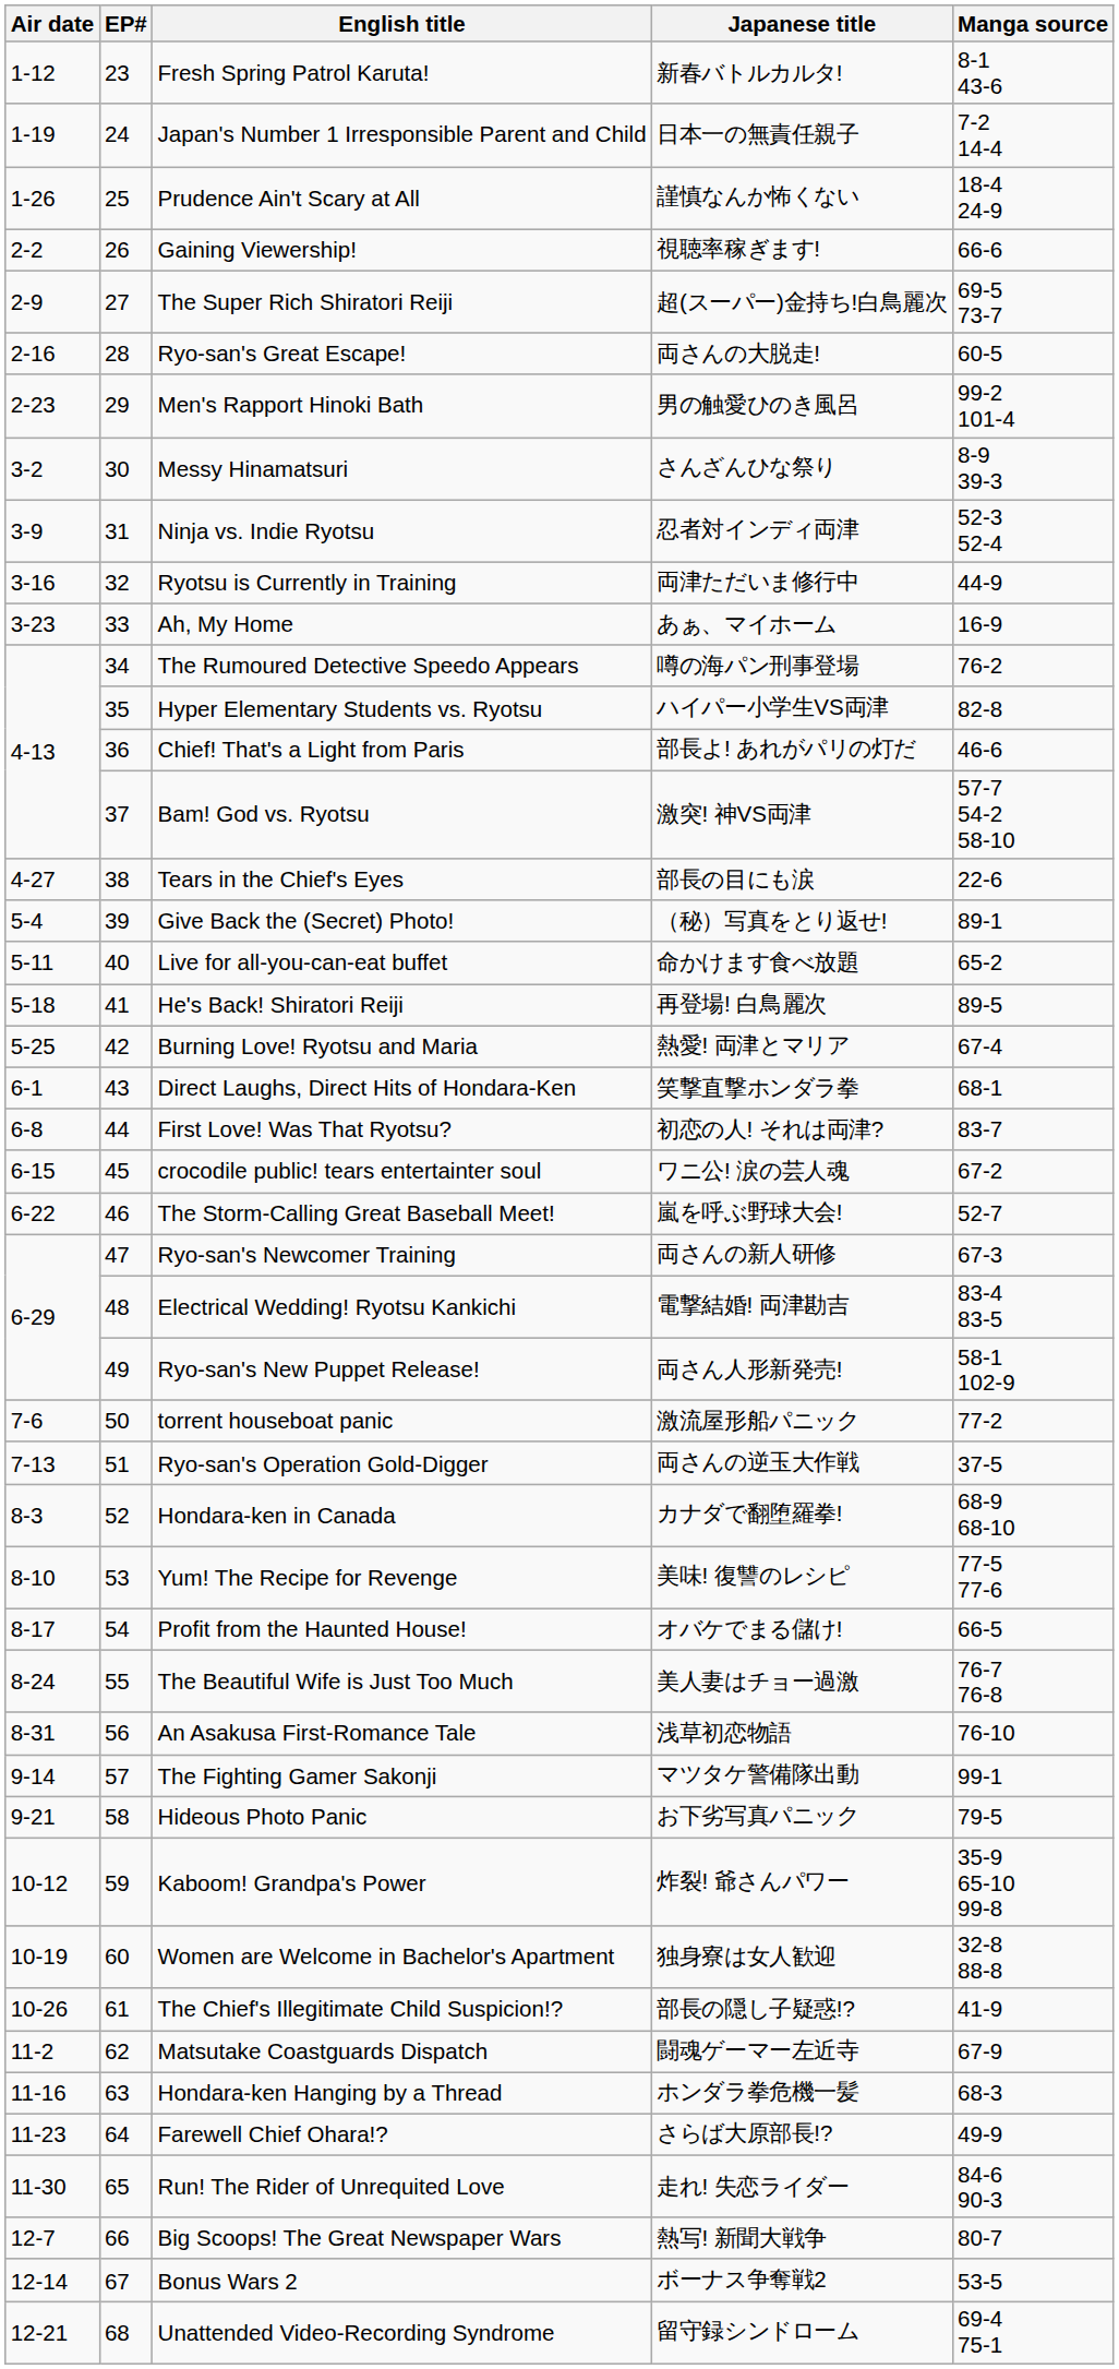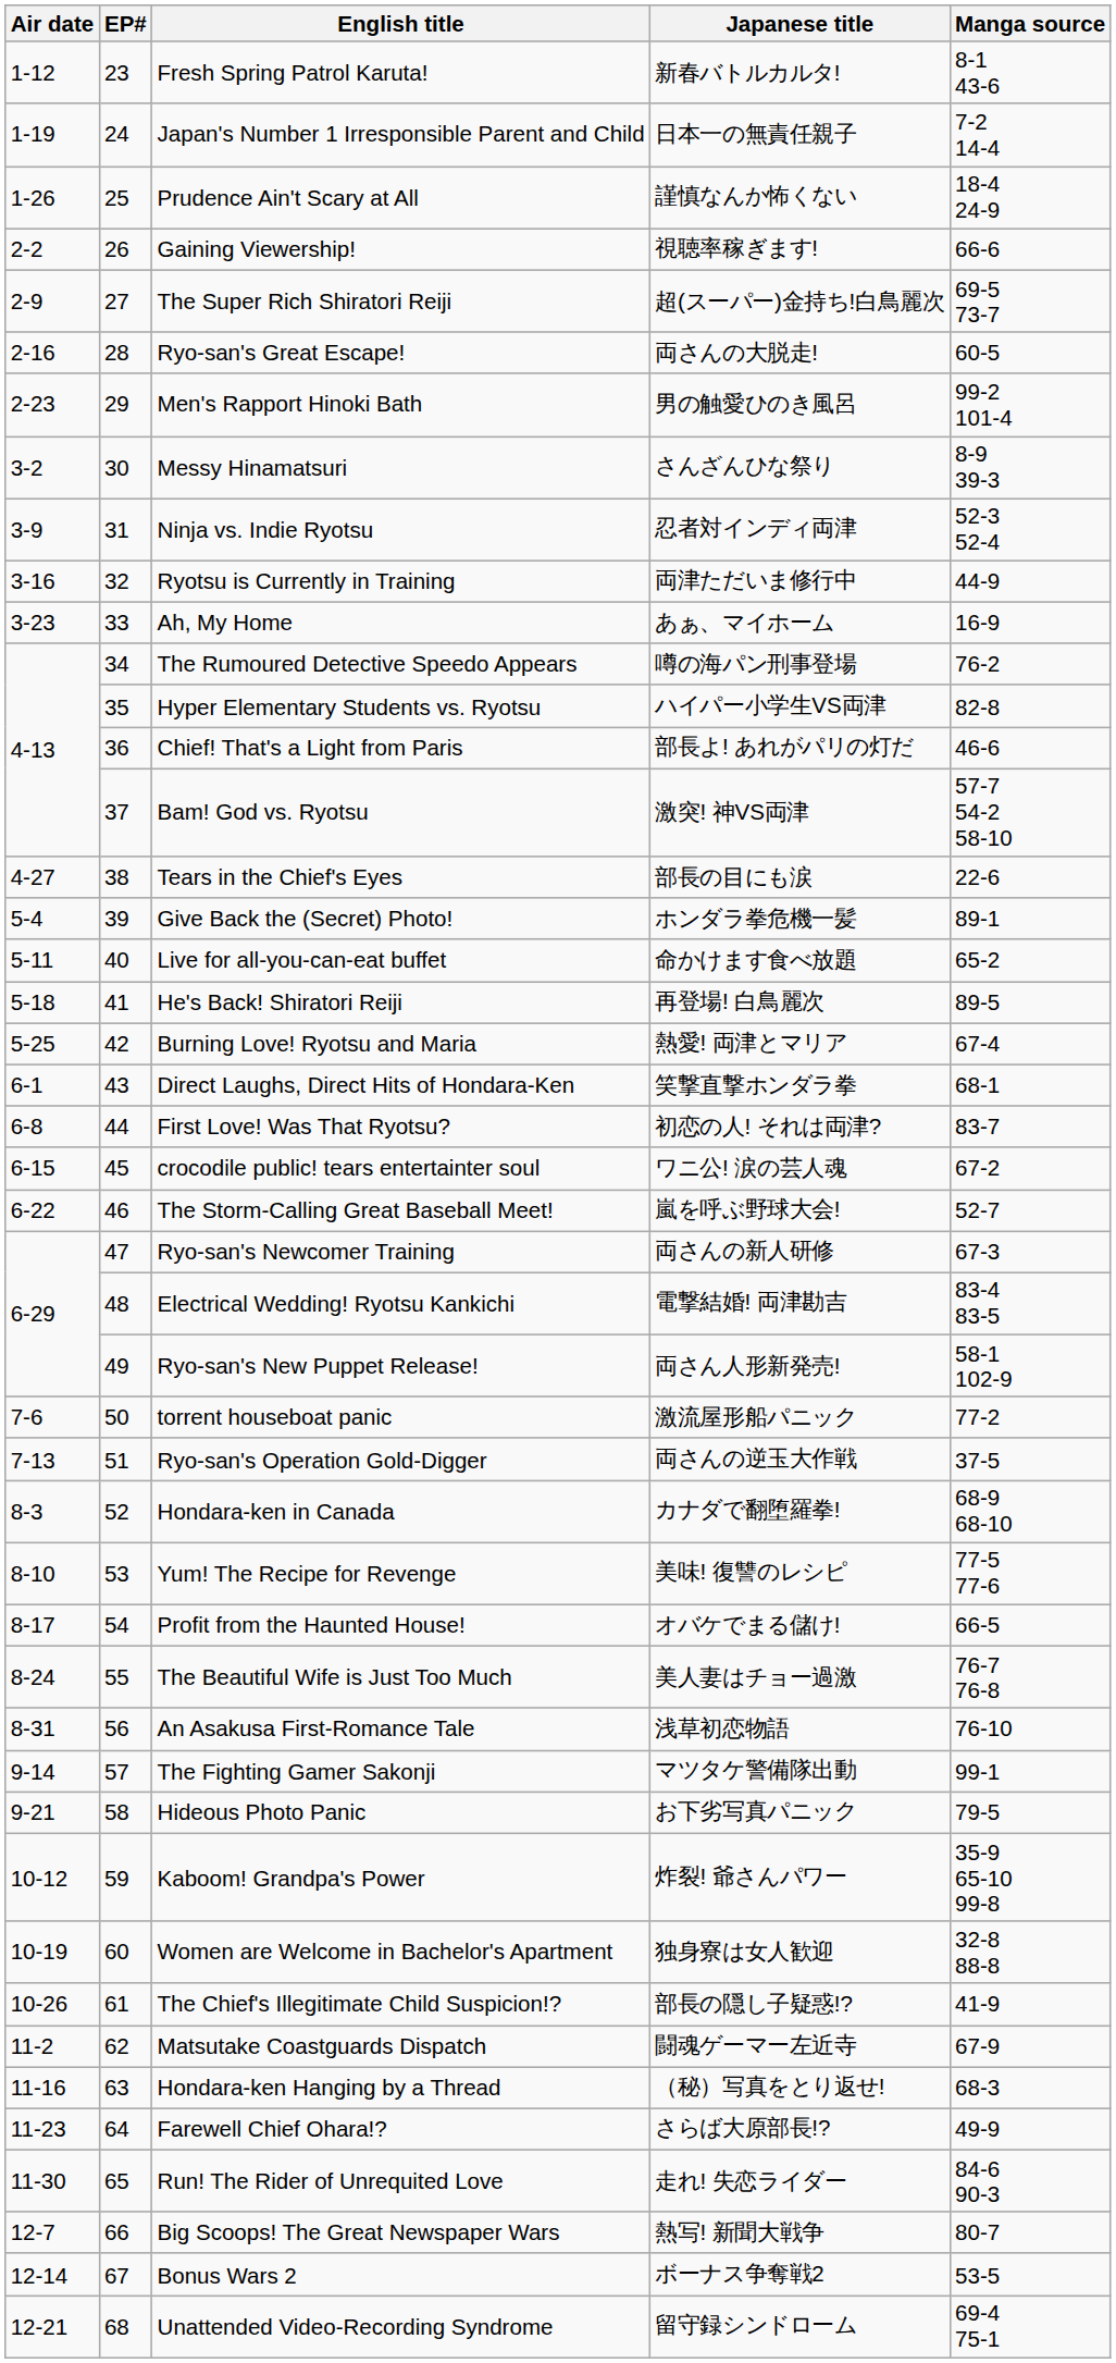 <table class="wikitable" style="font-size:small">
 <tr>
 <th>Air date</th>
 <th>EP#</th>
 <th>English title</th>
 <th>Japanese title</th>
 <th>Manga source</th>
 </tr>
 <tr>
 <td>1-12</td>
 <td>23</td>
 <td>Fresh Spring Patrol Karuta!</td>
 <td>新春バトルカルタ!</td>
 <td>8-1<br>43-6</td>
 </tr>
 <tr>
 <td>1-19</td>
 <td>24</td>
 <td>Japan's Number 1 Irresponsible Parent and Child</td>
 <td>日本一の無責任親子</td>
 <td>7-2<br>14-4</td>
 </tr>
 <tr>
 <td>1-26</td>
 <td>25</td>
 <td>Prudence Ain't Scary at All</td>
 <td>謹慎なんか怖くない</td>
 <td>18-4<br>24-9</td>
 </tr>
 <tr>
 <td>2-2</td>
 <td>26</td>
 <td>Gaining Viewership!</td>
 <td>視聴率稼ぎます!</td>
 <td>66-6</td>
 </tr>
 <tr>
 <td>2-9</td>
 <td>27</td>
 <td>The Super Rich Shiratori Reiji</td>
 <td>超(スーパー)金持ち!白鳥麗次</td>
 <td>69-5<br>73-7</td>
 </tr>
 <tr>
 <td>2-16</td>
 <td>28</td>
 <td>Ryo-san's Great Escape!</td>
 <td>両さんの大脱走!</td>
 <td>60-5</td>
 </tr>
 <tr>
 <td>2-23</td>
 <td>29</td>
 <td>Men's Rapport Hinoki Bath</td>
 <td>男の触愛ひのき風呂</td>
 <td>99-2<br>101-4</td>
 </tr>
 <tr>
 <td>3-2</td>
 <td>30</td>
 <td>Messy Hinamatsuri</td>
 <td>さんざんひな祭り</td>
 <td>8-9<br>39-3</td>
 </tr>
 <tr>
 <td>3-9</td>
 <td>31</td>
 <td>Ninja vs. Indie Ryotsu</td>
 <td>忍者対インディ両津</td>
 <td>52-3<br>52-4</td>
 </tr>
 <tr>
 <td>3-16</td>
 <td>32</td>
 <td>Ryotsu is Currently in Training</td>
 <td>両津ただいま修行中</td>
 <td>44-9</td>
 </tr>
 <tr>
 <td>3-23</td>
 <td>33</td>
 <td>Ah, My Home</td>
 <td>あぁ、マイホーム</td>
 <td>16-9</td>
 </tr>
 <tr>
 <td rowspan="4">4-13</td>
 <td>34</td>
 <td>The Rumoured Detective Speedo Appears</td>
 <td>噂の海パン刑事登場</td>
 <td>76-2</td>
 </tr>
 <tr>
 <td>35</td>
 <td>Hyper Elementary Students vs. Ryotsu</td>
 <td>ハイパー小学生VS両津</td>
 <td>82-8</td>
 </tr>
 <tr>
 <td>36</td>
 <td>Chief! That's a Light from Paris</td>
 <td>部長よ! あれがパリの灯だ</td>
 <td>46-6</td>
 </tr>
 <tr>
 <td>37</td>
 <td>Bam! God vs. Ryotsu</td>
 <td>激突! 神VS両津</td>
 <td>57-7<br>54-2<br>58-10</td>
 </tr>
 <tr>
 <td>4-27</td>
 <td>38</td>
 <td>Tears in the Chief's Eyes</td>
 <td>部長の目にも涙</td>
 <td>22-6</td>
 </tr>
 <tr>
 <td>5-4</td>
 <td>39</td>
 <td>Give Back the (Secret) Photo!</td>
-<td>（秘）写真をとり返せ!</td>
+<td>ホンダラ拳危機一髪</td>
 <td>89-1</td>
 </tr>
 <tr>
 <td>5-11</td>
 <td>40</td>
 <td>Live for all-you-can-eat buffet</td>
 <td>命かけます食べ放題</td>
 <td>65-2</td>
 </tr>
 <tr>
 <td>5-18</td>
 <td>41</td>
 <td>He's Back! Shiratori Reiji</td>
 <td>再登場! 白鳥麗次</td>
 <td>89-5</td>
 </tr>
 <tr>
 <td>5-25</td>
 <td>42</td>
 <td>Burning Love! Ryotsu and Maria</td>
 <td>熱愛! 両津とマリア</td>
 <td>67-4</td>
 </tr>
 <tr>
 <td>6-1</td>
 <td>43</td>
 <td>Direct Laughs, Direct Hits of Hondara-Ken</td>
 <td>笑撃直撃ホンダラ拳</td>
 <td>68-1</td>
 </tr>
 <tr>
 <td>6-8</td>
 <td>44</td>
 <td>First Love! Was That Ryotsu?</td>
 <td>初恋の人! それは両津?</td>
 <td>83-7</td>
 </tr>
 <tr>
 <td>6-15</td>
 <td>45</td>
 <td>crocodile public! tears entertainter soul</td>
 <td>ワニ公! 涙の芸人魂</td>
 <td>67-2</td>
 </tr>
 <tr>
 <td>6-22</td>
 <td>46</td>
 <td>The Storm-Calling Great Baseball Meet!</td>
 <td>嵐を呼ぶ野球大会!</td>
 <td>52-7</td>
 </tr>
 <tr>
 <td rowspan="3">6-29</td>
 <td>47</td>
 <td>Ryo-san's Newcomer Training</td>
 <td>両さんの新人研修</td>
 <td>67-3</td>
 </tr>
 <tr>
 <td>48</td>
 <td>Electrical Wedding! Ryotsu Kankichi</td>
 <td>電撃結婚! 両津勘吉</td>
 <td>83-4<br>83-5</td>
 </tr>
 <tr>
 <td>49</td>
 <td>Ryo-san's New Puppet Release!</td>
 <td>両さん人形新発売!</td>
 <td>58-1<br>102-9</td>
 </tr>
 <tr>
 <td>7-6</td>
 <td>50</td>
 <td>torrent houseboat panic</td>
 <td>激流屋形船パニック</td>
 <td>77-2</td>
 </tr>
 <tr>
 <td>7-13</td>
 <td>51</td>
 <td>Ryo-san's Operation Gold-Digger</td>
 <td>両さんの逆玉大作戦</td>
 <td>37-5</td>
 </tr>
 <tr>
 <td>8-3</td>
 <td>52</td>
 <td>Hondara-ken in Canada</td>
 <td>カナダで翻堕羅拳!</td>
 <td>68-9<br>68-10</td>
 </tr>
 <tr>
 <td>8-10</td>
 <td>53</td>
 <td>Yum! The Recipe for Revenge</td>
 <td>美味! 復讐のレシピ</td>
 <td>77-5<br>77-6</td>
 </tr>
 <tr>
 <td>8-17</td>
 <td>54</td>
 <td>Profit from the Haunted House!</td>
 <td>オバケでまる儲け!</td>
 <td>66-5</td>
 </tr>
 <tr>
 <td>8-24</td>
 <td>55</td>
 <td>The Beautiful Wife is Just Too Much</td>
 <td>美人妻はチョー過激</td>
 <td>76-7<br>76-8</td>
 </tr>
 <tr>
 <td>8-31</td>
 <td>56</td>
 <td>An Asakusa First-Romance Tale</td>
 <td>浅草初恋物語</td>
 <td>76-10</td>
 </tr>
 <tr>
 <td>9-14</td>
 <td>57</td>
 <td>The Fighting Gamer Sakonji</td>
 <td>マツタケ警備隊出動</td>
 <td>99-1</td>
 </tr>
 <tr>
 <td>9-21</td>
 <td>58</td>
 <td>Hideous Photo Panic</td>
 <td>お下劣写真パニック</td>
 <td>79-5</td>
 </tr>
 <tr>
 <td>10-12</td>
 <td>59</td>
 <td>Kaboom! Grandpa's Power</td>
 <td>炸裂! 爺さんパワー</td>
 <td>35-9<br>65-10<br>99-8</td>
 </tr>
 <tr>
 <td>10-19</td>
 <td>60</td>
 <td>Women are Welcome in Bachelor's Apartment</td>
 <td>独身寮は女人歓迎</td>
 <td>32-8<br>88-8</td>
 </tr>
 <tr>
 <td>10-26</td>
 <td>61</td>
 <td>The Chief's Illegitimate Child Suspicion!?</td>
 <td>部長の隠し子疑惑!?</td>
 <td>41-9</td>
 </tr>
 <tr>
 <td>11-2</td>
 <td>62</td>
 <td>Matsutake Coastguards Dispatch</td>
 <td>闘魂ゲーマー左近寺</td>
 <td>67-9</td>
 </tr>
 <tr>
 <td>11-16</td>
 <td>63</td>
 <td>Hondara-ken Hanging by a Thread</td>
-<td>ホンダラ拳危機一髪</td>
+<td>（秘）写真をとり返せ!</td>
 <td>68-3</td>
 </tr>
 <tr>
 <td>11-23</td>
 <td>64</td>
 <td>Farewell Chief Ohara!?</td>
 <td>さらば大原部長!?</td>
 <td>49-9</td>
 </tr>
 <tr>
 <td>11-30</td>
 <td>65</td>
 <td>Run! The Rider of Unrequited Love</td>
 <td>走れ! 失恋ライダー</td>
 <td>84-6<br>90-3</td>
 </tr>
 <tr>
 <td>12-7</td>
 <td>66</td>
 <td>Big Scoops! The Great Newspaper Wars</td>
 <td>熱写! 新聞大戦争</td>
 <td>80-7</td>
 </tr>
 <tr>
 <td>12-14</td>
 <td>67</td>
 <td>Bonus Wars 2</td>
 <td>ボーナス争奪戦2</td>
 <td>53-5</td>
 </tr>
 <tr>
 <td>12-21</td>
 <td>68</td>
 <td>Unattended Video-Recording Syndrome</td>
 <td>留守録シンドローム</td>
 <td>69-4<br>75-1</td>
 </tr>
 </table>
